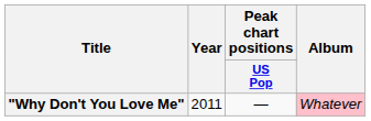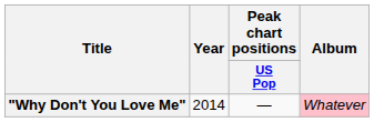 <table class="wikitable plainrowheaders" style="text-align:center;">
 <tr>
 <th scope="col" rowspan="2">Title</th>
 <th scope="col" rowspan="2">Year</th>
 <th scope="col" colspan="1">Peak chart positions</th>
 <th scope="col" rowspan="2">Album</th>
 </tr>
 <tr>
 <th scope="col" style="width:4em;font-size:85%;"><a href='#'>US<br>Pop</a><br></th>
 </tr>
 <tr>
 <th scope="row">"Why Don't You Love Me"</th>
-<td>2011</td>
+<td>2014</td>
 <td>—</td>
 <td style="background: pink;"><em>Whatever</em></td>
 </tr>
 </table>
